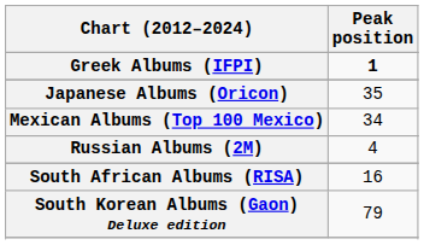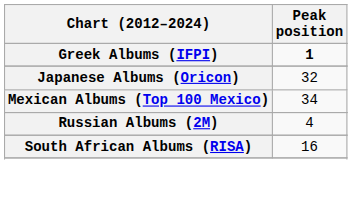 <table class="wikitable sortable plainrowheaders" style="text-align:center">
 <tr>
 <th scope="col">Chart (2012–2024)</th>
 <th scope="col">Peak<br>position</th>
 </tr>
 <tr>
 </tr>
 <tr>
 </tr>
 <tr>
 </tr>
 <tr>
 </tr>
 <tr>
 </tr>
 <tr>
 </tr>
 <tr>
 </tr>
 <tr>
 </tr>
 <tr>
 </tr>
 <tr>
 </tr>
 <tr>
 </tr>
 <tr>
 </tr>
 <tr>
 <th scope="row">Greek Albums (<a href='#'>IFPI</a>)</th>
 <td><strong>1</strong></td>
 </tr>
 <tr>
 </tr>
 <tr>
 </tr>
 <tr>
 </tr>
 <tr>
 <th scope="row">Japanese Albums (<a href='#'>Oricon</a>)</th>
-<td>35</td>
+<td>32</td>
 </tr>
 <tr>
 <th scope="row">Mexican Albums (<a href='#'>Top 100 Mexico</a>)</th>
 <td>34</td>
 </tr>
 <tr>
 </tr>
 <tr>
 </tr>
 <tr>
 </tr>
 <tr>
 </tr>
 <tr>
 <th scope="row">Russian Albums (<a href='#'>2M</a>)</th>
 <td>4</td>
 </tr>
 <tr>
 </tr>
 <tr>
 <th scope="row">South African Albums (<a href='#'>RISA</a>)</th>
 <td>16</td>
 </tr>
 <tr>
-<th scope="row">South Korean Albums (<a href='#'>Gaon</a>)<br><em><small>Deluxe edition</small></em></th>
-<td>79</td>
-</tr>
-<tr>
 </tr>
 <tr>
 </tr>
 <tr>
 </tr>
 <tr>
 </tr>
 <tr>
 </tr>
 <tr>
 </tr>
 <tr>
 </tr>
 <tr>
 </tr>
 <tr>
 </tr>
 <tr>
 </tr>
 <tr>
 </tr>
 </table>
